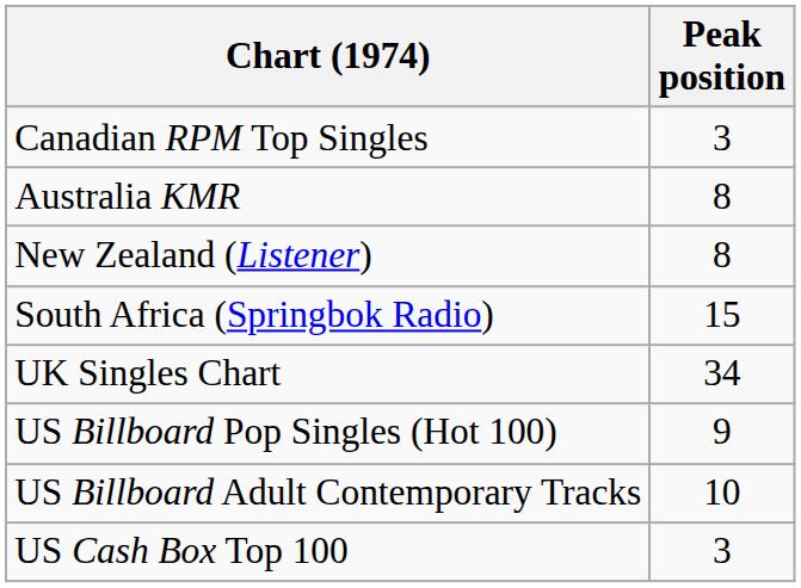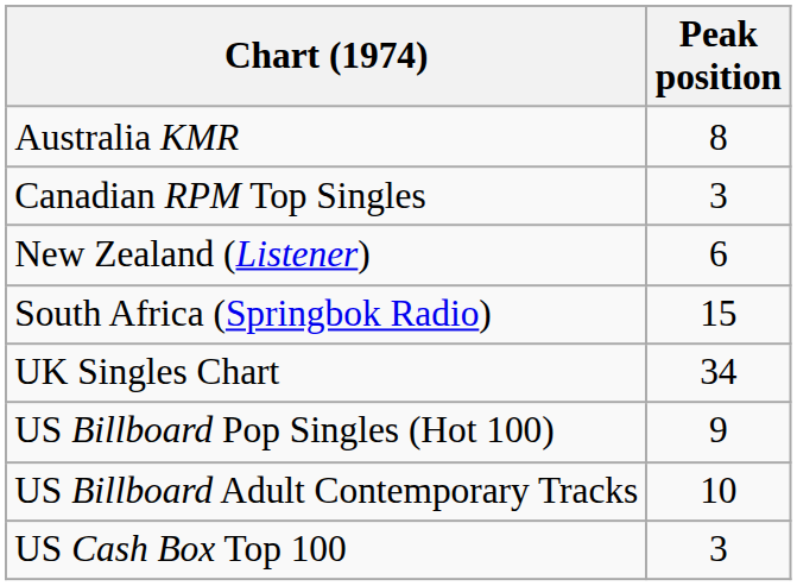 <table class="wikitable sortable">
 <tr>
 <th>Chart (1974)</th>
 <th>Peak<br>position</th>
 </tr>
 <tr>
+<td>Australia <em>KMR</em></td>
+<td style="text-align:center;">8</td>
+</tr>
+<tr>
 <td>Canadian <em>RPM</em> Top Singles</td>
 <td style="text-align:center;">3</td>
 </tr>
 <tr>
-<td>Australia <em>KMR</em></td>
-<td style="text-align:center;">8</td>
-</tr>
-<tr>
 <td>New Zealand (<em><a href='#'>Listener</a></em>)</td>
-<td style="text-align:center;">8</td>
+<td style="text-align:center;">6</td>
 </tr>
 <tr>
 <td>South Africa (<a href='#'>Springbok Radio</a>)</td>
 <td align="center">15</td>
 </tr>
 <tr>
 <td>UK Singles Chart</td>
 <td style="text-align:center;">34</td>
 </tr>
 <tr>
 <td>US <em>Billboard</em> Pop Singles (Hot 100)</td>
 <td style="text-align:center;">9</td>
 </tr>
 <tr>
 <td>US <em>Billboard</em> Adult Contemporary Tracks</td>
 <td style="text-align:center;">10</td>
 </tr>
 <tr>
 <td>US <em>Cash Box</em> Top 100</td>
 <td style="text-align:center;">3</td>
 </tr>
 </table>
